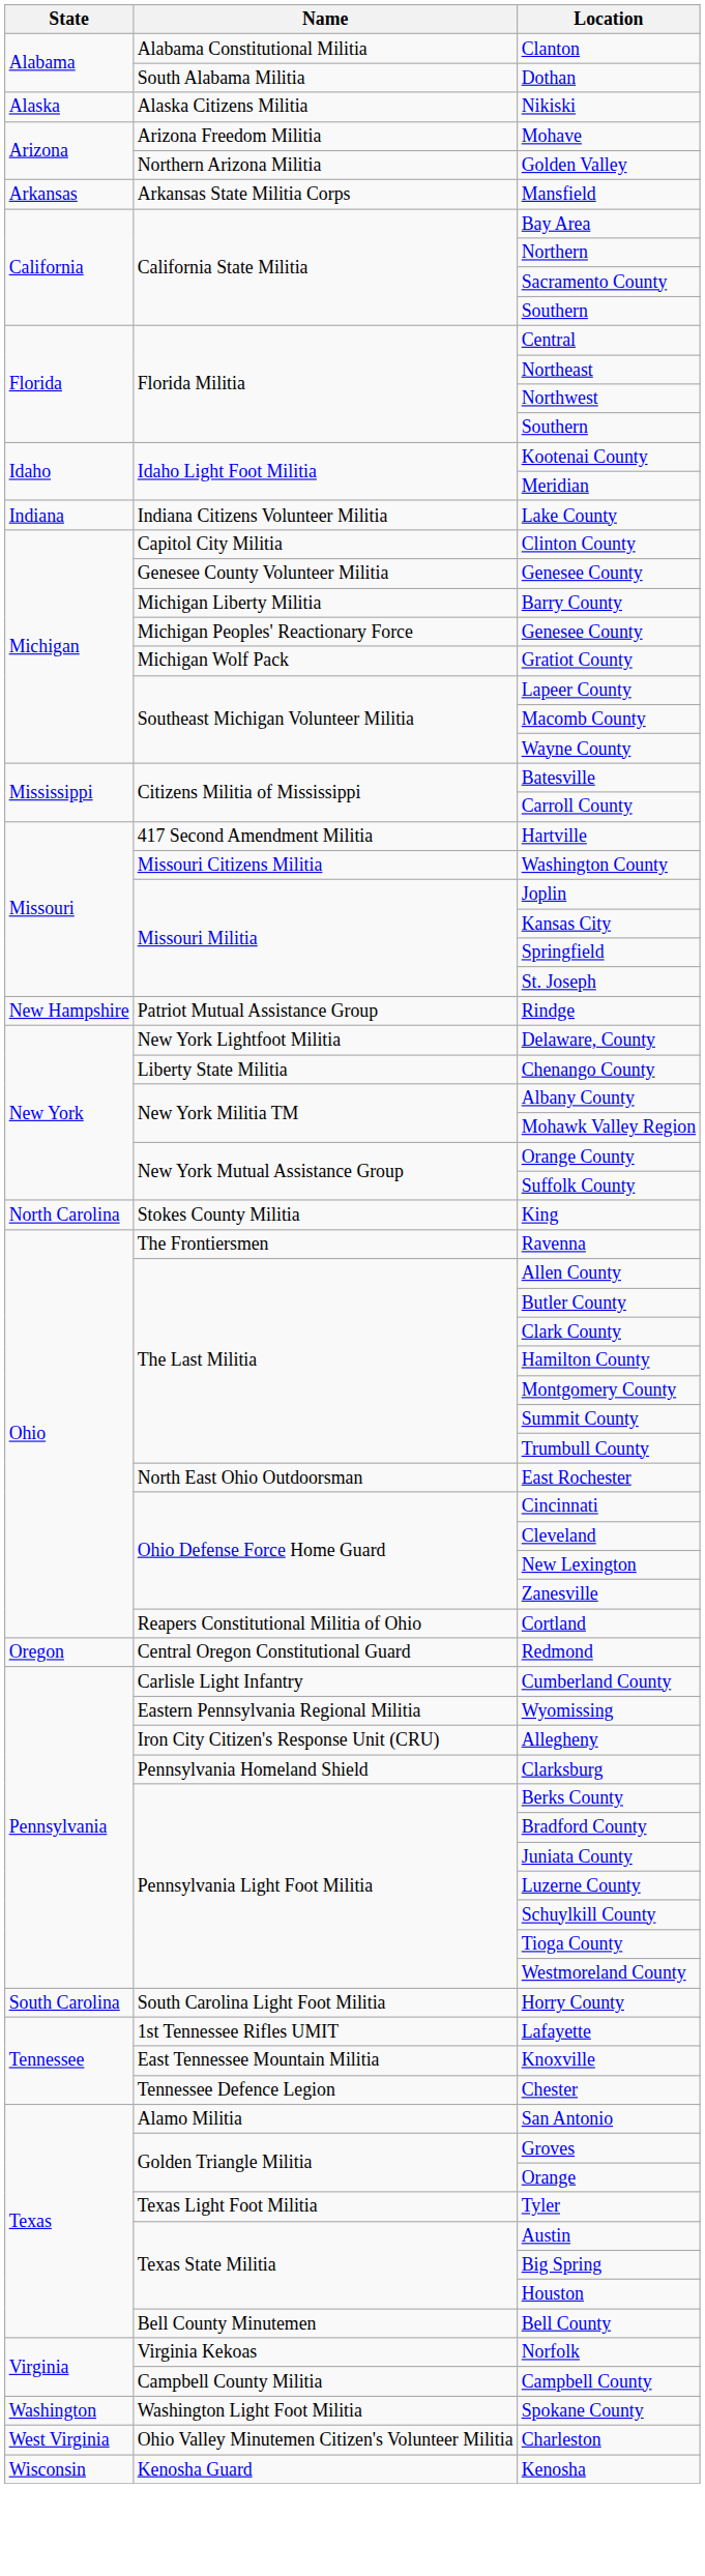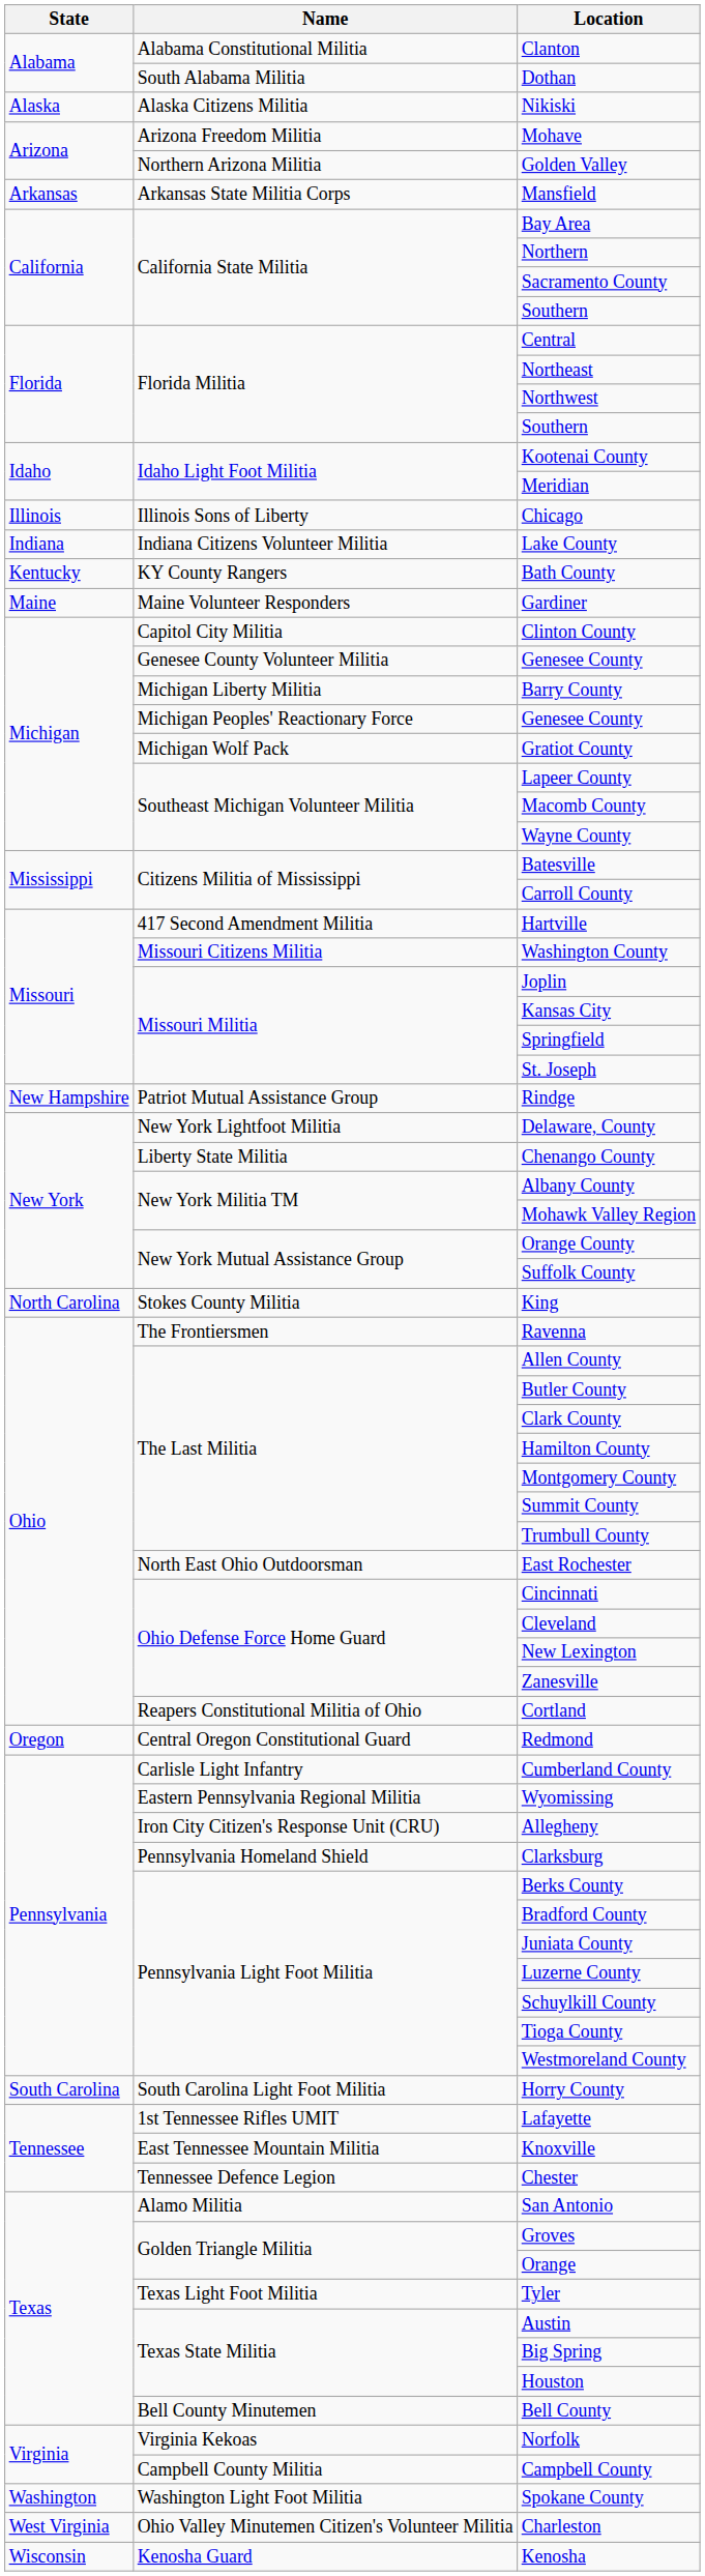 <table class="wikitable sortable" border="1">
 <tr>
 <th>State</th>
 <th>Name</th>
 <th>Location</th>
 </tr>
 <tr>
 <td rowspan="2"><a href='#'>Alabama</a></td>
 <td>Alabama Constitutional Militia</td>
 <td><a href='#'>Clanton</a></td>
 </tr>
 <tr>
 <td>South Alabama Militia</td>
 <td><a href='#'>Dothan</a></td>
 </tr>
 <tr>
 <td><a href='#'>Alaska</a></td>
 <td>Alaska Citizens Militia</td>
 <td><a href='#'>Nikiski</a></td>
 </tr>
 <tr>
 <td rowspan="2"><a href='#'>Arizona</a></td>
 <td>Arizona Freedom Militia</td>
 <td><a href='#'>Mohave</a></td>
 </tr>
 <tr>
 <td>Northern Arizona Militia</td>
 <td><a href='#'>Golden Valley</a></td>
 </tr>
 <tr>
 <td><a href='#'>Arkansas</a></td>
 <td>Arkansas State Militia Corps</td>
 <td><a href='#'>Mansfield</a></td>
 </tr>
 <tr>
 <td rowspan="4"><a href='#'>California</a></td>
 <td rowspan="4">California State Militia</td>
 <td><a href='#'>Bay Area</a></td>
 </tr>
 <tr>
 <td><a href='#'>Northern</a></td>
 </tr>
 <tr>
 <td><a href='#'>Sacramento County</a></td>
 </tr>
 <tr>
 <td><a href='#'>Southern</a></td>
 </tr>
 <tr>
 <td rowspan="4"><a href='#'>Florida</a></td>
 <td rowspan="4">Florida Militia</td>
 <td><a href='#'>Central</a></td>
 </tr>
 <tr>
 <td><a href='#'>Northeast</a></td>
 </tr>
 <tr>
 <td><a href='#'>Northwest</a></td>
 </tr>
 <tr>
 <td><a href='#'>Southern</a></td>
 </tr>
 <tr>
 <td rowspan="2"><a href='#'>Idaho</a></td>
 <td rowspan="2"><a href='#'>Idaho Light Foot Militia</a></td>
 <td><a href='#'>Kootenai County</a></td>
 </tr>
 <tr>
 <td><a href='#'>Meridian</a></td>
 </tr>
 <tr>
+<td><a href='#'>Illinois</a></td>
+<td>Illinois Sons of Liberty</td>
+<td><a href='#'>Chicago</a></td>
+</tr>
+<tr>
 <td><a href='#'>Indiana</a></td>
 <td>Indiana Citizens Volunteer Militia</td>
 <td><a href='#'>Lake County</a></td>
+</tr>
+<tr>
+<td><a href='#'>Kentucky</a></td>
+<td>KY County Rangers</td>
+<td><a href='#'>Bath County</a></td>
+</tr>
+<tr>
+<td><a href='#'>Maine</a></td>
+<td>Maine Volunteer Responders</td>
+<td><a href='#'>Gardiner</a></td>
 </tr>
 <tr>
 <td rowspan="8"><a href='#'>Michigan</a></td>
 <td>Capitol City Militia</td>
 <td><a href='#'>Clinton County</a></td>
 </tr>
 <tr>
 <td>Genesee County Volunteer Militia</td>
 <td><a href='#'>Genesee County</a></td>
 </tr>
 <tr>
 <td>Michigan Liberty Militia</td>
 <td><a href='#'>Barry County</a></td>
 </tr>
 <tr>
 <td>Michigan Peoples' Reactionary Force</td>
 <td><a href='#'>Genesee County</a></td>
 </tr>
 <tr>
 <td>Michigan Wolf Pack</td>
 <td><a href='#'>Gratiot County</a></td>
 </tr>
 <tr>
 <td rowspan="3">Southeast Michigan Volunteer Militia</td>
 <td><a href='#'>Lapeer County</a></td>
 </tr>
 <tr>
 <td><a href='#'>Macomb County</a></td>
 </tr>
 <tr>
 <td><a href='#'>Wayne County</a></td>
 </tr>
 <tr>
 <td rowspan="2"><a href='#'>Mississippi</a></td>
 <td rowspan="2">Citizens Militia of Mississippi</td>
 <td><a href='#'>Batesville</a></td>
 </tr>
 <tr>
 <td><a href='#'>Carroll County</a></td>
 </tr>
 <tr>
 <td rowspan="6"><a href='#'>Missouri</a></td>
 <td>417 Second Amendment Militia</td>
 <td><a href='#'>Hartville</a></td>
 </tr>
 <tr>
 <td><a href='#'>Missouri Citizens Militia</a></td>
 <td><a href='#'>Washington County</a></td>
 </tr>
 <tr>
 <td rowspan="4"><a href='#'>Missouri Militia</a></td>
 <td><a href='#'>Joplin</a></td>
 </tr>
 <tr>
 <td><a href='#'>Kansas City</a></td>
 </tr>
 <tr>
 <td><a href='#'>Springfield</a></td>
 </tr>
 <tr>
 <td><a href='#'>St. Joseph</a></td>
 </tr>
 <tr>
 <td><a href='#'>New Hampshire</a></td>
 <td>Patriot Mutual Assistance Group</td>
 <td><a href='#'>Rindge</a></td>
 </tr>
 <tr>
 <td rowspan="6"><a href='#'>New York</a></td>
 <td>New York Lightfoot Militia</td>
 <td><a href='#'>Delaware, County</a></td>
 </tr>
 <tr>
 <td>Liberty State Militia</td>
 <td><a href='#'>Chenango County</a></td>
 </tr>
 <tr>
 <td rowspan="2">New York Militia TM</td>
 <td><a href='#'>Albany County</a></td>
 </tr>
 <tr>
 <td><a href='#'>Mohawk Valley Region</a></td>
 </tr>
 <tr>
 <td rowspan="2">New York Mutual Assistance Group</td>
 <td><a href='#'>Orange County</a></td>
 </tr>
 <tr>
 <td><a href='#'>Suffolk County</a></td>
 </tr>
 <tr>
 <td><a href='#'>North Carolina</a></td>
 <td>Stokes County Militia</td>
 <td><a href='#'>King</a></td>
 </tr>
 <tr>
 <td rowspan="14"><a href='#'>Ohio</a></td>
 <td>The Frontiersmen</td>
 <td><a href='#'>Ravenna</a></td>
 </tr>
 <tr>
 <td rowspan="7">The Last Militia</td>
 <td><a href='#'>Allen County</a></td>
 </tr>
 <tr>
 <td><a href='#'>Butler County</a></td>
 </tr>
 <tr>
 <td><a href='#'>Clark County</a></td>
 </tr>
 <tr>
 <td><a href='#'>Hamilton County</a></td>
 </tr>
 <tr>
 <td><a href='#'>Montgomery County</a></td>
 </tr>
 <tr>
 <td><a href='#'>Summit County</a></td>
 </tr>
 <tr>
 <td><a href='#'>Trumbull County</a></td>
 </tr>
 <tr>
 <td>North East Ohio Outdoorsman</td>
 <td><a href='#'>East Rochester</a></td>
 </tr>
 <tr>
 <td rowspan="4"><a href='#'>Ohio Defense Force</a> Home Guard</td>
 <td><a href='#'>Cincinnati</a></td>
 </tr>
 <tr>
 <td><a href='#'>Cleveland</a></td>
 </tr>
 <tr>
 <td><a href='#'>New Lexington</a></td>
 </tr>
 <tr>
 <td><a href='#'>Zanesville</a></td>
 </tr>
 <tr>
 <td>Reapers Constitutional Militia of Ohio</td>
 <td><a href='#'>Cortland</a></td>
 </tr>
 <tr>
 <td><a href='#'>Oregon</a></td>
 <td>Central Oregon Constitutional Guard</td>
 <td><a href='#'>Redmond</a></td>
 </tr>
 <tr>
 <td rowspan="11"><a href='#'>Pennsylvania</a></td>
 <td>Carlisle Light Infantry</td>
 <td><a href='#'>Cumberland County</a></td>
 </tr>
 <tr>
 <td>Eastern Pennsylvania Regional Militia</td>
 <td><a href='#'>Wyomissing</a></td>
 </tr>
 <tr>
 <td>Iron City Citizen's Response Unit (CRU)</td>
 <td><a href='#'>Allegheny</a></td>
 </tr>
 <tr>
 <td>Pennsylvania Homeland Shield</td>
 <td><a href='#'>Clarksburg</a></td>
 </tr>
 <tr>
 <td rowspan="7">Pennsylvania Light Foot Militia</td>
 <td><a href='#'>Berks County</a></td>
 </tr>
 <tr>
 <td><a href='#'>Bradford County</a></td>
 </tr>
 <tr>
 <td><a href='#'>Juniata County</a></td>
 </tr>
 <tr>
 <td><a href='#'>Luzerne County</a></td>
 </tr>
 <tr>
 <td><a href='#'>Schuylkill County</a></td>
 </tr>
 <tr>
 <td><a href='#'>Tioga County</a></td>
 </tr>
 <tr>
 <td><a href='#'>Westmoreland County</a></td>
 </tr>
 <tr>
 <td><a href='#'>South Carolina</a></td>
 <td>South Carolina Light Foot Militia</td>
 <td><a href='#'>Horry County</a></td>
 </tr>
 <tr>
 <td rowspan="3"><a href='#'>Tennessee</a></td>
 <td>1st Tennessee Rifles UMIT</td>
 <td><a href='#'>Lafayette</a></td>
 </tr>
 <tr>
 <td>East Tennessee Mountain Militia</td>
 <td><a href='#'>Knoxville</a></td>
 </tr>
 <tr>
 <td>Tennessee Defence Legion</td>
 <td><a href='#'>Chester</a></td>
 </tr>
 <tr>
 <td rowspan="8"><a href='#'>Texas</a></td>
 <td>Alamo Militia</td>
 <td><a href='#'>San Antonio</a></td>
 </tr>
 <tr>
 <td rowspan="2">Golden Triangle Militia</td>
 <td><a href='#'>Groves</a></td>
 </tr>
 <tr>
 <td><a href='#'>Orange</a></td>
 </tr>
 <tr>
 <td>Texas Light Foot Militia</td>
 <td><a href='#'>Tyler</a></td>
 </tr>
 <tr>
 <td rowspan="3">Texas State Militia</td>
 <td><a href='#'>Austin</a></td>
 </tr>
 <tr>
 <td><a href='#'>Big Spring</a></td>
 </tr>
 <tr>
 <td><a href='#'>Houston</a></td>
 </tr>
 <tr>
 <td>Bell County Minutemen</td>
 <td><a href='#'>Bell County</a></td>
 </tr>
 <tr>
 <td rowspan="2"><a href='#'>Virginia</a></td>
 <td>Virginia Kekoas</td>
 <td><a href='#'>Norfolk</a></td>
 </tr>
 <tr>
 <td>Campbell County Militia</td>
 <td><a href='#'>Campbell County</a></td>
 </tr>
 <tr>
 <td><a href='#'>Washington</a></td>
 <td>Washington Light Foot Militia</td>
 <td><a href='#'>Spokane County</a></td>
 </tr>
 <tr>
 <td><a href='#'>West Virginia</a></td>
 <td>Ohio Valley Minutemen Citizen's Volunteer Militia</td>
 <td><a href='#'>Charleston</a></td>
 </tr>
 <tr>
 <td><a href='#'>Wisconsin</a></td>
 <td><a href='#'>Kenosha Guard</a></td>
 <td><a href='#'>Kenosha</a></td>
 </tr>
 </table>
